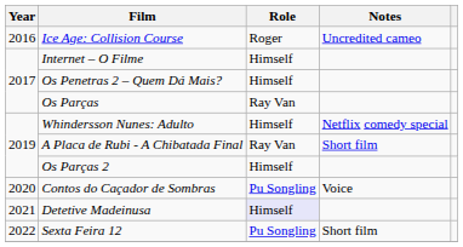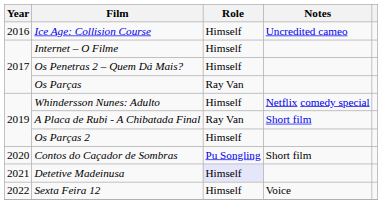 <table class="wikitable sortable">
 <tr>
 <th>Year</th>
 <th>Film</th>
 <th>Role</th>
 <th>Notes</th>
 <th class="unsortable"></th>
 </tr>
 <tr>
 <td>2016</td>
 <td><em><a href='#'>Ice Age: Collision Course</a></em></td>
-<td>Roger</td>
+<td>Himself</td>
 <td><a href='#'>Uncredited cameo</a></td>
 <td></td>
 </tr>
 <tr>
 <td rowspan="3">2017</td>
 <td><em>Internet – O Filme</em></td>
 <td>Himself</td>
 <td></td>
 <td></td>
 </tr>
 <tr>
 <td><em>Os Penetras 2 – Quem Dá Mais?</em></td>
 <td>Himself</td>
 <td></td>
 <td></td>
 </tr>
 <tr>
 <td><em>Os Parças</em></td>
 <td>Ray Van</td>
 <td></td>
 <td></td>
 </tr>
 <tr>
 <td rowspan="3">2019</td>
 <td><em>Whindersson Nunes: Adulto</em></td>
 <td>Himself</td>
 <td><a href='#'>Netflix</a> <a href='#'>comedy special</a></td>
 <td></td>
 </tr>
 <tr>
 <td><em>A Placa de Rubi - A Chibatada Final</em></td>
 <td>Ray Van</td>
 <td><a href='#'>Short film</a></td>
 <td></td>
 </tr>
 <tr>
 <td><em>Os Parças 2</em></td>
 <td>Himself</td>
 <td></td>
 <td></td>
 </tr>
 <tr>
 <td>2020</td>
 <td><em>Contos do Caçador de Sombras</em></td>
 <td><a href='#'>Pu Songling</a></td>
-<td>Voice</td>
+<td>Short film</td>
 <td></td>
 </tr>
 <tr>
 <td>2021</td>
 <td><em>Detetive Madeinusa</em></td>
 <td style="background: lavender;">Himself</td>
 <td></td>
 <td></td>
 </tr>
 <tr>
 <td>2022</td>
 <td><em>Sexta Feira 12</em></td>
-<td><a href='#'>Pu Songling</a></td>
-<td>Short film</td>
+<td>Himself</td>
+<td>Voice</td>
 <td></td>
 </tr>
 <tr>
 </tr>
 </table>
